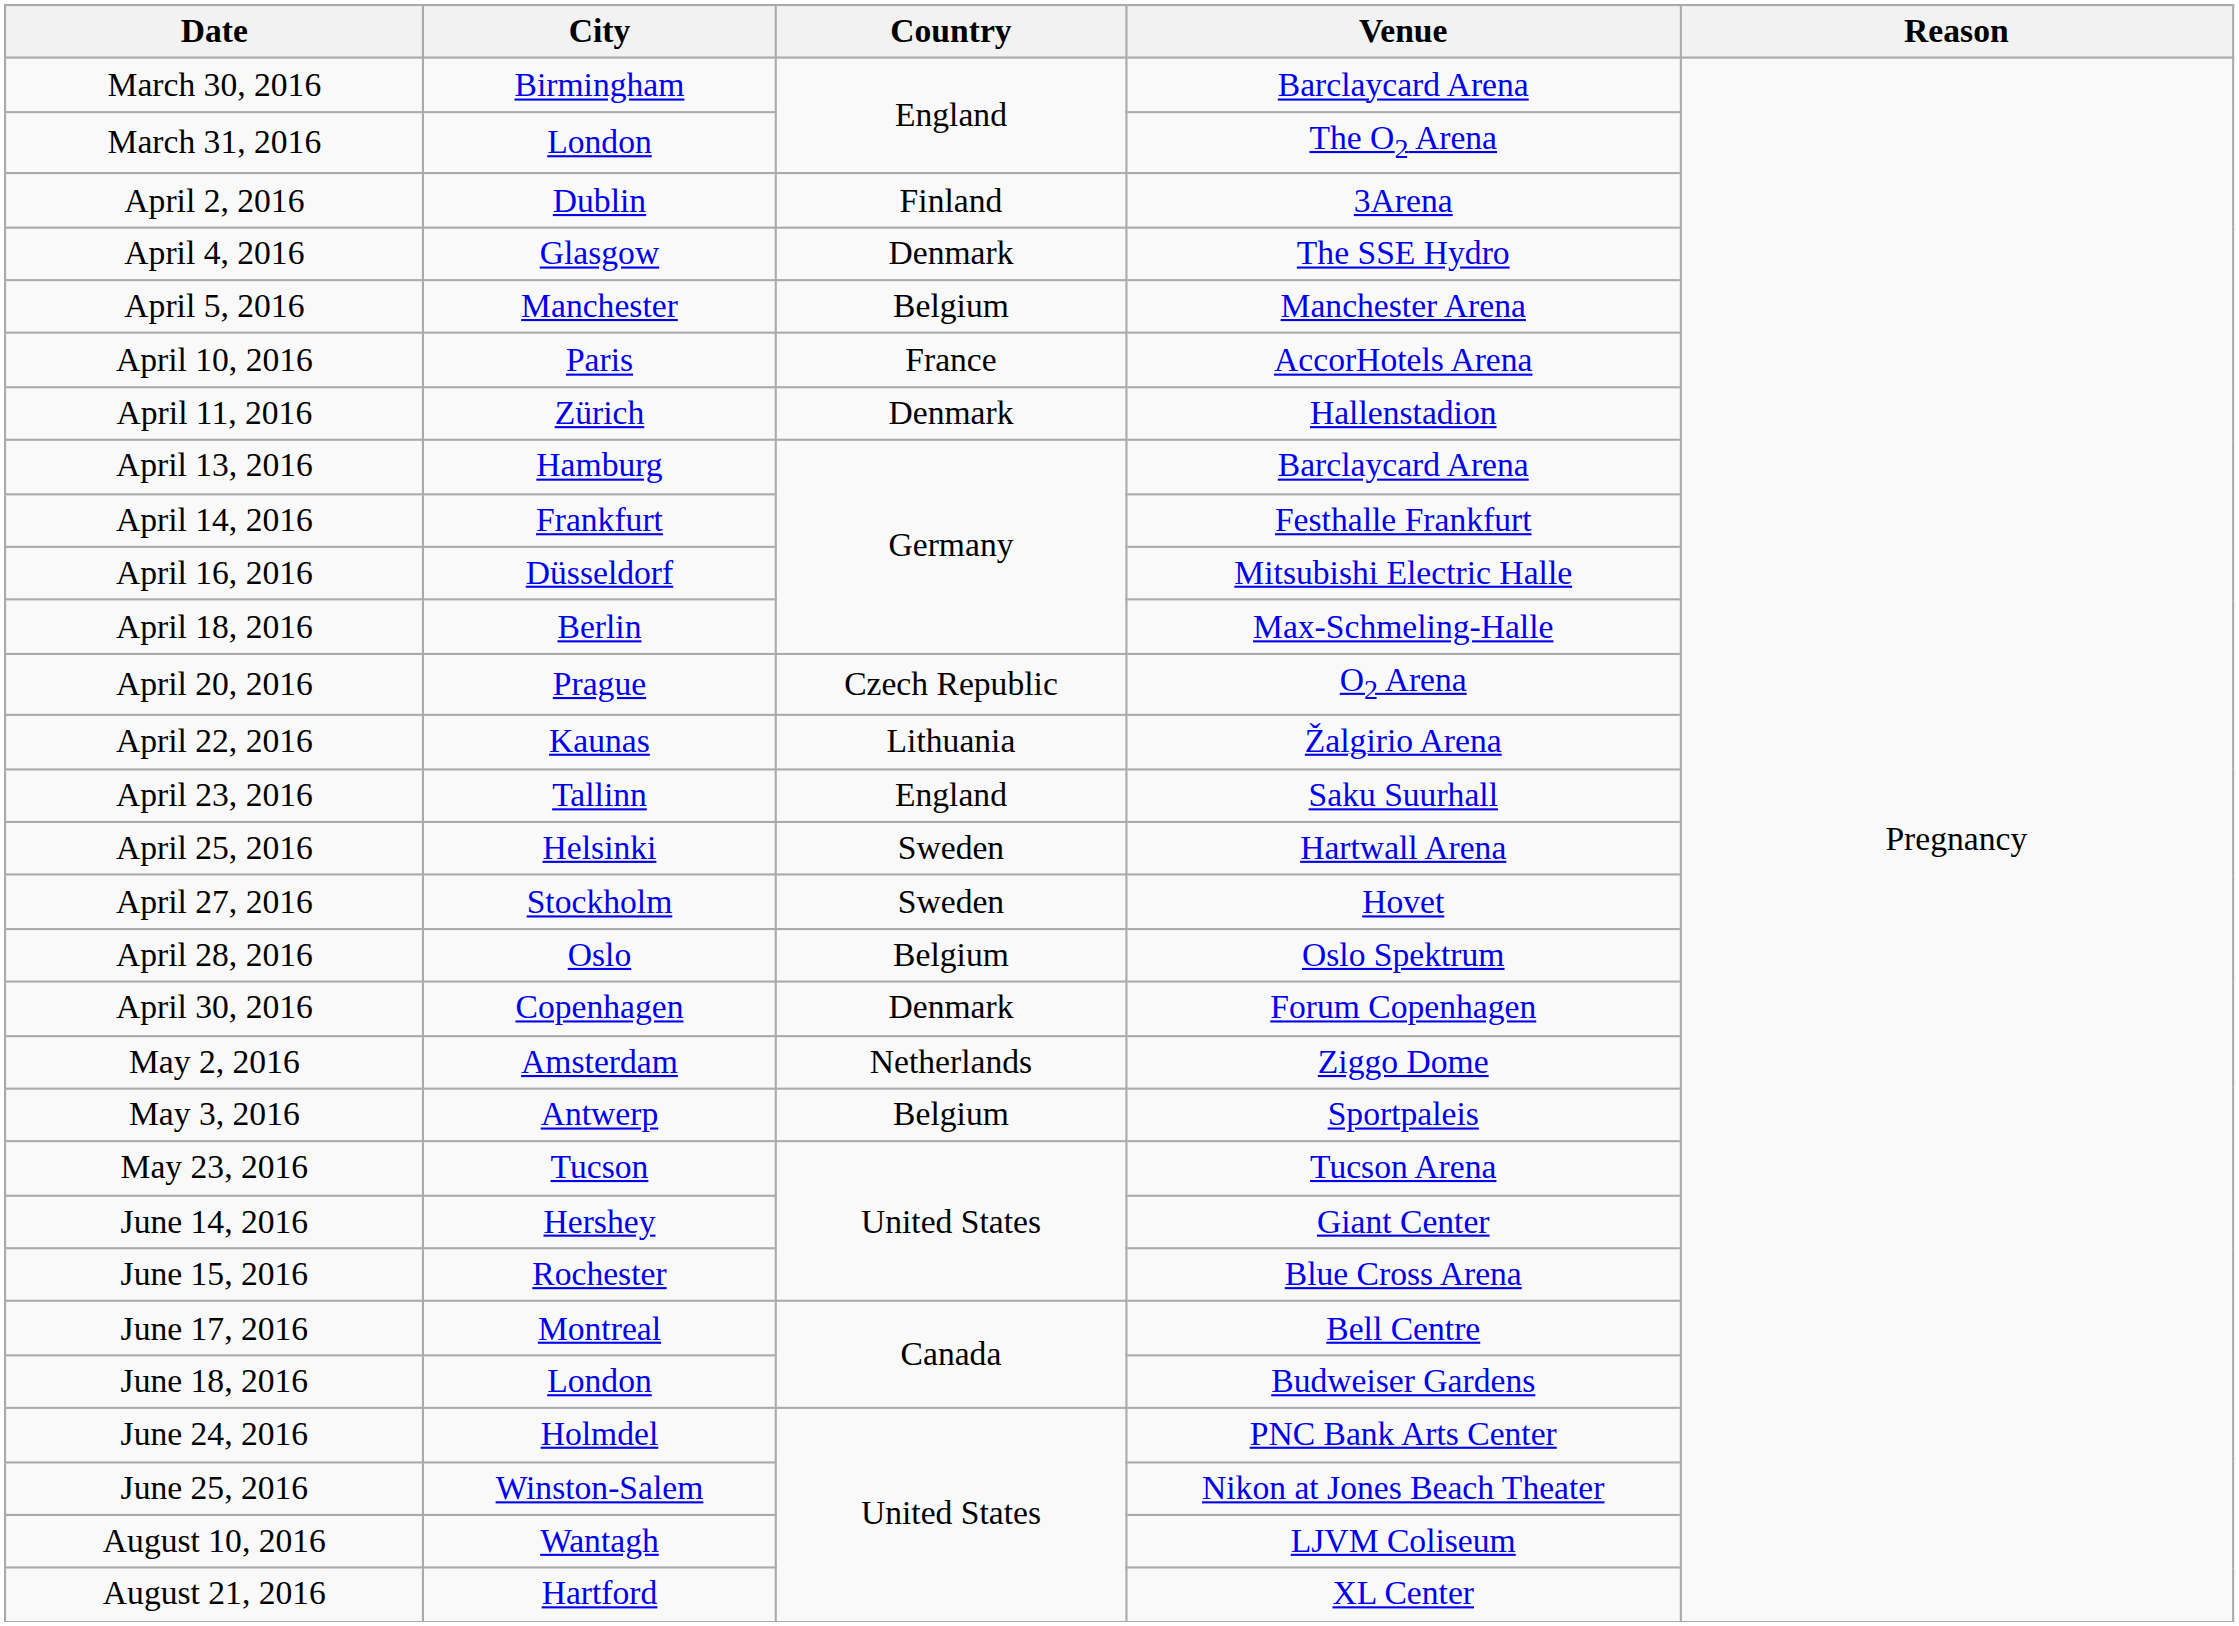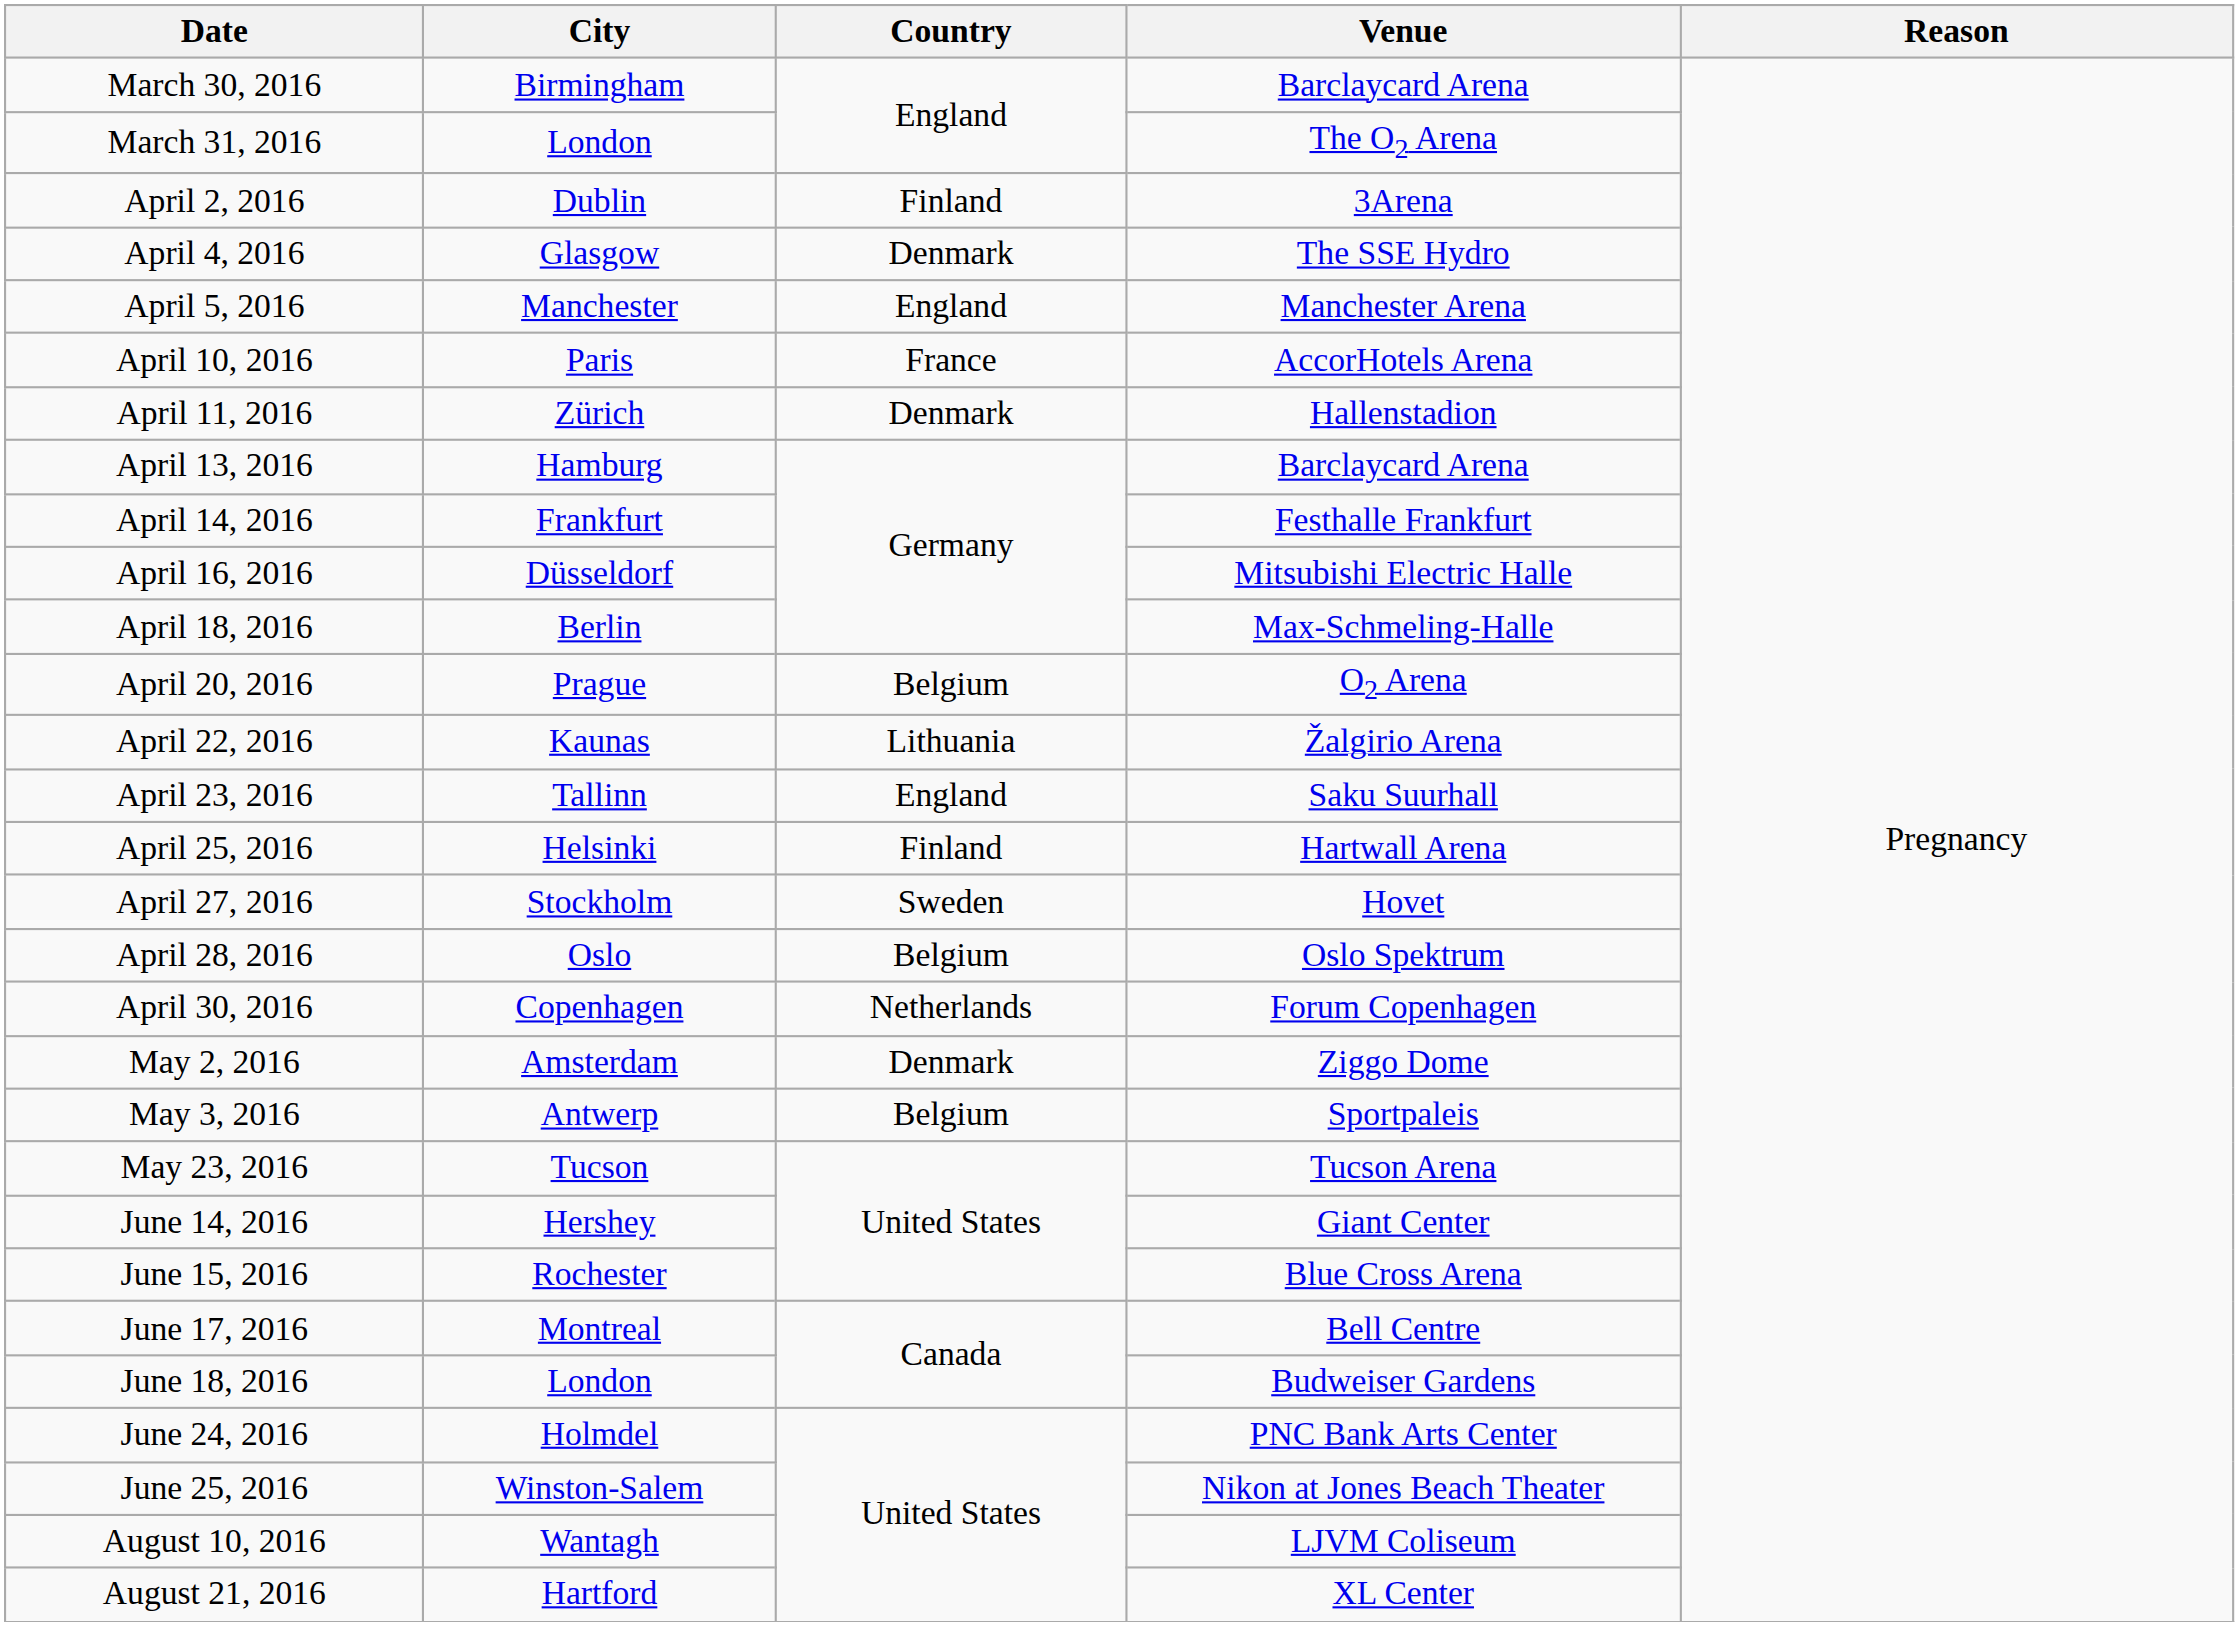 <table class="wikitable" style="text-align:center;">
 <tr>
 <th scope="col" style="width:12em;">Date</th>
 <th scope="col" style="width:10em;">City</th>
 <th scope="col" style="width:10em;">Country</th>
 <th scope="col" style="width:16em;">Venue</th>
 <th scope="col" style="width:16em;">Reason</th>
 </tr>
 <tr>
 <td>March 30, 2016</td>
 <td><a href='#'>Birmingham</a></td>
 <td rowspan="2">England</td>
 <td><a href='#'>Barclaycard Arena</a></td>
 <td rowspan="29">Pregnancy</td>
 </tr>
 <tr>
 <td>March 31, 2016</td>
 <td><a href='#'>London</a></td>
 <td><a href='#'>The O<sub>2</sub> Arena</a></td>
 </tr>
 <tr>
 <td>April 2, 2016</td>
 <td><a href='#'>Dublin</a></td>
 <td>Finland</td>
 <td><a href='#'>3Arena</a></td>
 </tr>
 <tr>
 <td>April 4, 2016</td>
 <td><a href='#'>Glasgow</a></td>
 <td>Denmark</td>
 <td><a href='#'>The SSE Hydro</a></td>
 </tr>
 <tr>
 <td>April 5, 2016</td>
 <td><a href='#'>Manchester</a></td>
-<td>Belgium</td>
+<td>England</td>
 <td><a href='#'>Manchester Arena</a></td>
 </tr>
 <tr>
 <td>April 10, 2016</td>
 <td><a href='#'>Paris</a></td>
 <td>France</td>
 <td><a href='#'>AccorHotels Arena</a></td>
 </tr>
 <tr>
 <td>April 11, 2016</td>
 <td><a href='#'>Zürich</a></td>
 <td>Denmark</td>
 <td><a href='#'>Hallenstadion</a></td>
 </tr>
 <tr>
 <td>April 13, 2016</td>
 <td><a href='#'>Hamburg</a></td>
 <td rowspan="4">Germany</td>
 <td><a href='#'>Barclaycard Arena</a></td>
 </tr>
 <tr>
 <td>April 14, 2016</td>
 <td><a href='#'>Frankfurt</a></td>
 <td><a href='#'>Festhalle Frankfurt</a></td>
 </tr>
 <tr>
 <td>April 16, 2016</td>
 <td><a href='#'>Düsseldorf</a></td>
 <td><a href='#'>Mitsubishi Electric Halle</a></td>
 </tr>
 <tr>
 <td>April 18, 2016</td>
 <td><a href='#'>Berlin</a></td>
 <td><a href='#'>Max-Schmeling-Halle</a></td>
 </tr>
 <tr>
 <td>April 20, 2016</td>
 <td><a href='#'>Prague</a></td>
-<td>Czech Republic</td>
+<td>Belgium</td>
 <td><a href='#'>O<sub>2</sub> Arena</a></td>
 </tr>
 <tr>
 <td>April 22, 2016</td>
 <td><a href='#'>Kaunas</a></td>
 <td>Lithuania</td>
 <td><a href='#'>Žalgirio Arena</a></td>
 </tr>
 <tr>
 <td>April 23, 2016</td>
 <td><a href='#'>Tallinn</a></td>
 <td>England</td>
 <td><a href='#'>Saku Suurhall</a></td>
 </tr>
 <tr>
 <td>April 25, 2016</td>
 <td><a href='#'>Helsinki</a></td>
-<td>Sweden</td>
+<td>Finland</td>
 <td><a href='#'>Hartwall Arena</a></td>
 </tr>
 <tr>
 <td>April 27, 2016</td>
 <td><a href='#'>Stockholm</a></td>
 <td>Sweden</td>
 <td><a href='#'>Hovet</a></td>
 </tr>
 <tr>
 <td>April 28, 2016</td>
 <td><a href='#'>Oslo</a></td>
 <td>Belgium</td>
 <td><a href='#'>Oslo Spektrum</a></td>
 </tr>
 <tr>
 <td>April 30, 2016</td>
 <td><a href='#'>Copenhagen</a></td>
-<td>Denmark</td>
+<td>Netherlands</td>
 <td><a href='#'>Forum Copenhagen</a></td>
 </tr>
 <tr>
 <td>May 2, 2016</td>
 <td><a href='#'>Amsterdam</a></td>
-<td>Netherlands</td>
+<td>Denmark</td>
 <td><a href='#'>Ziggo Dome</a></td>
 </tr>
 <tr>
 <td>May 3, 2016</td>
 <td><a href='#'>Antwerp</a></td>
 <td>Belgium</td>
 <td><a href='#'>Sportpaleis</a></td>
 </tr>
 <tr>
 <td>May 23, 2016</td>
 <td><a href='#'>Tucson</a></td>
 <td rowspan="3">United States</td>
 <td><a href='#'>Tucson Arena</a></td>
 </tr>
 <tr>
 <td>June 14, 2016</td>
 <td><a href='#'>Hershey</a></td>
 <td><a href='#'>Giant Center</a></td>
 </tr>
 <tr>
 <td>June 15, 2016</td>
 <td><a href='#'>Rochester</a></td>
 <td><a href='#'>Blue Cross Arena</a></td>
 </tr>
 <tr>
 <td>June 17, 2016</td>
 <td><a href='#'>Montreal</a></td>
 <td rowspan="2">Canada</td>
 <td><a href='#'>Bell Centre</a></td>
 </tr>
 <tr>
 <td>June 18, 2016</td>
 <td><a href='#'>London</a></td>
 <td><a href='#'>Budweiser Gardens</a></td>
 </tr>
 <tr>
 <td>June 24, 2016</td>
 <td><a href='#'>Holmdel</a></td>
 <td rowspan="4">United States</td>
 <td><a href='#'>PNC Bank Arts Center</a></td>
 </tr>
 <tr>
 <td>June 25, 2016</td>
 <td><a href='#'>Winston-Salem</a></td>
 <td><a href='#'>Nikon at Jones Beach Theater</a></td>
 </tr>
 <tr>
 <td>August 10, 2016</td>
 <td><a href='#'>Wantagh</a></td>
 <td><a href='#'>LJVM Coliseum</a></td>
 </tr>
 <tr>
 <td>August 21, 2016</td>
 <td><a href='#'>Hartford</a></td>
 <td><a href='#'>XL Center</a></td>
 </tr>
 <tr>
 </tr>
 </table>
